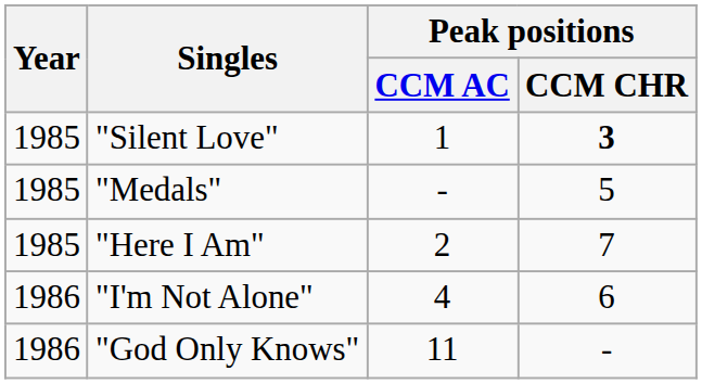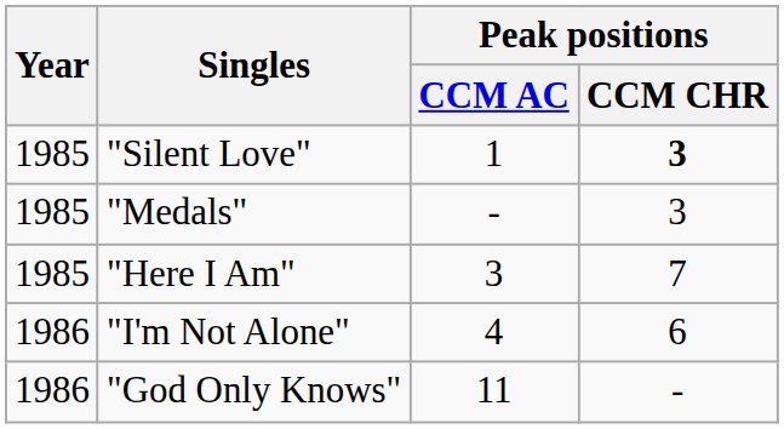 <table class="wikitable">
 <tr>
 <th rowspan="2">Year</th>
 <th rowspan="2">Singles</th>
 <th colspan="2">Peak positions</th>
 </tr>
 <tr>
 <th><a href='#'>CCM AC</a></th>
 <th>CCM CHR</th>
 </tr>
 <tr>
 <td>1985</td>
 <td>"Silent Love"</td>
 <td align="center">1</td>
 <td align="center"><strong>3</strong></td>
 </tr>
 <tr>
 <td>1985</td>
 <td>"Medals"</td>
 <td align="center">-</td>
-<td align="center">5</td>
+<td align="center">3</td>
 </tr>
 <tr>
 <td>1985</td>
 <td>"Here I Am"</td>
-<td align="center">2</td>
+<td align="center">3</td>
 <td align="center">7</td>
 </tr>
 <tr>
 <td>1986</td>
 <td>"I'm Not Alone"</td>
 <td align="center">4</td>
 <td align="center">6</td>
 </tr>
 <tr>
 <td>1986</td>
 <td>"God Only Knows"</td>
 <td align="center">11</td>
 <td align="center">-</td>
 </tr>
 </table>
